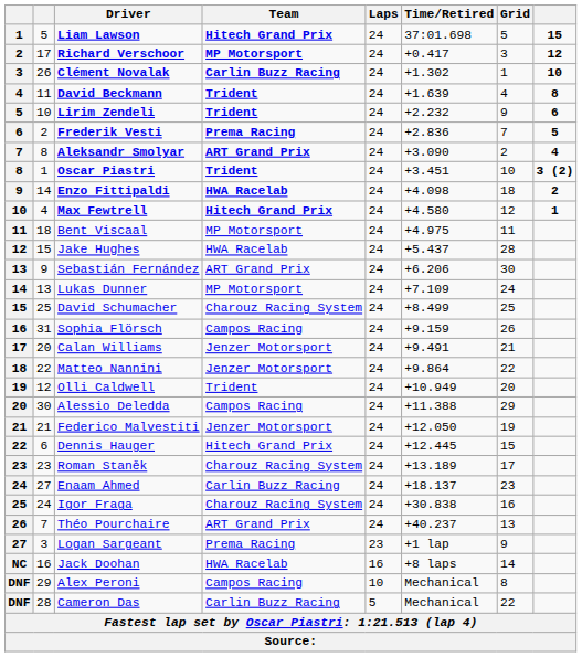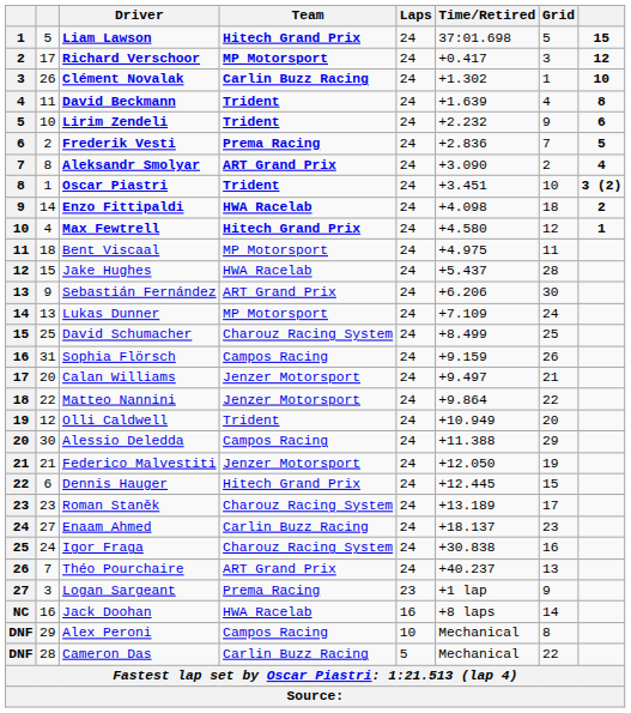 <table class="wikitable" style="font-size:85%">
 <tr>
 <th></th>
 <th></th>
 <th>Driver</th>
 <th>Team</th>
 <th>Laps</th>
 <th>Time/Retired</th>
 <th>Grid</th>
 <th></th>
 </tr>
 <tr>
 <th>1</th>
 <td align="center">5</td>
 <td> <strong><a href='#'>Liam Lawson</a></strong></td>
 <td><strong><a href='#'>Hitech Grand Prix</a></strong></td>
 <td>24</td>
 <td>37:01.698</td>
 <td>5</td>
 <td align="center"><strong>15</strong></td>
 </tr>
 <tr>
 <th>2</th>
 <td align="center">17</td>
 <td> <strong><a href='#'>Richard Verschoor</a></strong></td>
 <td><strong><a href='#'>MP Motorsport</a></strong></td>
 <td>24</td>
 <td>+0.417</td>
 <td>3</td>
 <td align="center"><strong>12</strong></td>
 </tr>
 <tr>
 <th>3</th>
 <td align="center">26</td>
 <td> <strong><a href='#'>Clément Novalak</a></strong></td>
 <td><strong><a href='#'>Carlin Buzz Racing</a></strong></td>
 <td>24</td>
 <td>+1.302</td>
 <td>1</td>
 <td align="center"><strong>10</strong></td>
 </tr>
 <tr>
 <th>4</th>
 <td align="center">11</td>
 <td> <strong><a href='#'>David Beckmann</a></strong></td>
 <td><strong><a href='#'>Trident</a></strong></td>
 <td>24</td>
 <td>+1.639</td>
 <td>4</td>
 <td align="center"><strong>8</strong></td>
 </tr>
 <tr>
 <th>5</th>
 <td align="center">10</td>
 <td> <strong><a href='#'>Lirim Zendeli</a></strong></td>
 <td><strong><a href='#'>Trident</a></strong></td>
 <td>24</td>
 <td>+2.232</td>
 <td>9</td>
 <td align="center"><strong>6</strong></td>
 </tr>
 <tr>
 <th>6</th>
 <td align="center">2</td>
 <td> <strong><a href='#'>Frederik Vesti</a></strong></td>
 <td><strong><a href='#'>Prema Racing</a></strong></td>
 <td>24</td>
 <td>+2.836</td>
 <td>7</td>
 <td align="center"><strong>5</strong></td>
 </tr>
 <tr>
 <th>7</th>
 <td align="center">8</td>
 <td> <strong><a href='#'>Aleksandr Smolyar</a></strong></td>
 <td><strong><a href='#'>ART Grand Prix</a></strong></td>
 <td>24</td>
 <td>+3.090</td>
 <td>2</td>
 <td align="center"><strong>4</strong></td>
 </tr>
 <tr>
 <th>8</th>
 <td align="center">1</td>
 <td> <strong><a href='#'>Oscar Piastri</a></strong></td>
 <td><strong><a href='#'>Trident</a></strong></td>
 <td>24</td>
 <td>+3.451</td>
 <td>10</td>
 <td align="center"><strong>3 (2)</strong></td>
 </tr>
 <tr>
 <th>9</th>
 <td align="center">14</td>
 <td> <strong><a href='#'>Enzo Fittipaldi</a></strong></td>
 <td><strong><a href='#'>HWA Racelab</a></strong></td>
 <td>24</td>
 <td>+4.098</td>
 <td>18</td>
 <td align="center"><strong>2</strong></td>
 </tr>
 <tr>
 <th>10</th>
 <td align="center">4</td>
 <td> <strong><a href='#'>Max Fewtrell</a></strong></td>
 <td><strong><a href='#'>Hitech Grand Prix</a></strong></td>
 <td>24</td>
 <td>+4.580</td>
 <td>12</td>
 <td align="center"><strong>1</strong></td>
 </tr>
 <tr>
 <th>11</th>
 <td align="center">18</td>
 <td> <a href='#'>Bent Viscaal</a></td>
 <td><a href='#'>MP Motorsport</a></td>
 <td>24</td>
 <td>+4.975</td>
 <td>11</td>
 <td align="center"></td>
 </tr>
 <tr>
 <th>12</th>
 <td align="center">15</td>
 <td> <a href='#'>Jake Hughes</a></td>
 <td><a href='#'>HWA Racelab</a></td>
 <td>24</td>
 <td>+5.437</td>
 <td>28</td>
 <td align="center"></td>
 </tr>
 <tr>
 <th>13</th>
 <td align="center">9</td>
 <td> <a href='#'>Sebastián Fernández</a></td>
 <td><a href='#'>ART Grand Prix</a></td>
 <td>24</td>
 <td>+6.206</td>
 <td>30</td>
 <td align="center"></td>
 </tr>
 <tr>
 <th>14</th>
 <td align="center">13</td>
 <td> <a href='#'>Lukas Dunner</a></td>
 <td><a href='#'>MP Motorsport</a></td>
 <td>24</td>
 <td>+7.109</td>
 <td>24</td>
 <td align="center"></td>
 </tr>
 <tr>
 <th>15</th>
 <td align="center">25</td>
 <td> <a href='#'>David Schumacher</a></td>
 <td><a href='#'>Charouz Racing System</a></td>
 <td>24</td>
 <td>+8.499</td>
 <td>25</td>
 <td align="center"></td>
 </tr>
 <tr>
 <th>16</th>
 <td align="center">31</td>
 <td> <a href='#'>Sophia Flörsch</a></td>
 <td><a href='#'>Campos Racing</a></td>
 <td>24</td>
 <td>+9.159</td>
 <td>26</td>
 <td align="center"></td>
 </tr>
 <tr>
 <th>17</th>
 <td align="center">20</td>
 <td> <a href='#'>Calan Williams</a></td>
 <td><a href='#'>Jenzer Motorsport</a></td>
 <td>24</td>
-<td>+9.491</td>
+<td>+9.497</td>
 <td>21</td>
 <td align="center"></td>
 </tr>
 <tr>
 <th>18</th>
 <td align="center">22</td>
 <td> <a href='#'>Matteo Nannini</a></td>
 <td><a href='#'>Jenzer Motorsport</a></td>
 <td>24</td>
 <td>+9.864</td>
 <td>22</td>
 <td align="center"></td>
 </tr>
 <tr>
 <th>19</th>
 <td align="center">12</td>
 <td> <a href='#'>Olli Caldwell</a></td>
 <td><a href='#'>Trident</a></td>
 <td>24</td>
 <td>+10.949</td>
 <td>20</td>
 <td align="center"></td>
 </tr>
 <tr>
 <th>20</th>
 <td align="center">30</td>
 <td> <a href='#'>Alessio Deledda</a></td>
 <td><a href='#'>Campos Racing</a></td>
 <td>24</td>
 <td>+11.388</td>
 <td>29</td>
 <td align="center"></td>
 </tr>
 <tr>
 <th>21</th>
 <td align="center">21</td>
 <td> <a href='#'>Federico Malvestiti</a></td>
 <td><a href='#'>Jenzer Motorsport</a></td>
 <td>24</td>
 <td>+12.050</td>
 <td>19</td>
 <td align="center"></td>
 </tr>
 <tr>
 <th>22</th>
 <td align="center">6</td>
 <td> <a href='#'>Dennis Hauger</a></td>
 <td><a href='#'>Hitech Grand Prix</a></td>
 <td>24</td>
 <td>+12.445</td>
 <td>15</td>
 <td align="center"></td>
 </tr>
 <tr>
 <th>23</th>
 <td align="center">23</td>
 <td> <a href='#'>Roman Staněk</a></td>
 <td><a href='#'>Charouz Racing System</a></td>
 <td>24</td>
 <td>+13.189</td>
 <td>17</td>
 <td align="center"></td>
 </tr>
 <tr>
 <th>24</th>
 <td align="center">27</td>
 <td> <a href='#'>Enaam Ahmed</a></td>
 <td><a href='#'>Carlin Buzz Racing</a></td>
 <td>24</td>
 <td>+18.137</td>
 <td>23</td>
 <td align="center"></td>
 </tr>
 <tr>
 <th>25</th>
 <td align="center">24</td>
 <td> <a href='#'>Igor Fraga</a></td>
 <td><a href='#'>Charouz Racing System</a></td>
 <td>24</td>
 <td>+30.838</td>
 <td>16</td>
 <td align="center"></td>
 </tr>
 <tr>
 <th>26</th>
 <td align="center">7</td>
 <td> <a href='#'>Théo Pourchaire</a></td>
 <td><a href='#'>ART Grand Prix</a></td>
 <td>24</td>
 <td>+40.237</td>
 <td>13</td>
 <td align="center"></td>
 </tr>
 <tr>
 <th>27</th>
 <td align="center">3</td>
 <td> <a href='#'>Logan Sargeant</a></td>
 <td><a href='#'>Prema Racing</a></td>
 <td>23</td>
 <td>+1 lap</td>
 <td>9</td>
 <td></td>
 </tr>
 <tr>
 <th>NC</th>
 <td align="center">16</td>
 <td> <a href='#'>Jack Doohan</a></td>
 <td><a href='#'>HWA Racelab</a></td>
 <td>16</td>
 <td>+8 laps</td>
 <td>14</td>
 <td align="center"></td>
 </tr>
 <tr>
 <th>DNF</th>
 <td align="center">29</td>
 <td> <a href='#'>Alex Peroni</a></td>
 <td><a href='#'>Campos Racing</a></td>
 <td>10</td>
 <td>Mechanical</td>
 <td>8</td>
 <td align="center"></td>
 </tr>
 <tr>
 <th>DNF</th>
 <td align="center">28</td>
 <td> <a href='#'>Cameron Das</a></td>
 <td><a href='#'>Carlin Buzz Racing</a></td>
 <td>5</td>
 <td>Mechanical</td>
 <td>22</td>
 <td align="center"></td>
 </tr>
 <tr>
 <th align=center colspan=8><em>Fastest lap set by  <a href='#'>Oscar Piastri</a>: 1:21.513 (lap 4)</em></th>
 </tr>
 <tr>
 <th colspan=8>Source:</th>
 </tr>
 </table>
